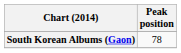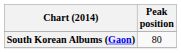 <table class="wikitable sortable plainrowheaders" style="text-align:center">
 <tr>
 <th scope="col">Chart (2014)</th>
 <th scope="col">Peak<br>position</th>
 </tr>
 <tr>
 </tr>
 <tr>
 </tr>
 <tr>
 <th scope="row">South Korean Albums (<a href='#'>Gaon</a>)</th>
-<td>78</td>
+<td>80</td>
 </tr>
 <tr>
 </tr>
 </table>
